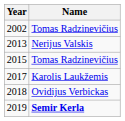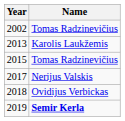 <table class="wikitable">
 <tr>
 <th>Year</th>
 <th>Name</th>
 </tr>
 <tr>
 <td>2002</td>
 <td> <a href='#'>Tomas Radzinevičius</a></td>
 </tr>
 <tr>
 <td>2013</td>
-<td> <a href='#'>Nerijus Valskis</a></td>
+<td> <a href='#'>Karolis Laukžemis</a></td>
 </tr>
 <tr>
 <td>2015</td>
 <td> <a href='#'>Tomas Radzinevičius</a></td>
 </tr>
 <tr>
 <td>2017</td>
-<td> <a href='#'>Karolis Laukžemis</a></td>
+<td> <a href='#'>Nerijus Valskis</a></td>
 </tr>
 <tr>
 <td>2018</td>
 <td> <a href='#'>Ovidijus Verbickas</a></td>
 </tr>
 <tr>
 <td>2019</td>
 <td><strong> <a href='#'>Semir Kerla</a></strong></td>
 </tr>
 </table>
